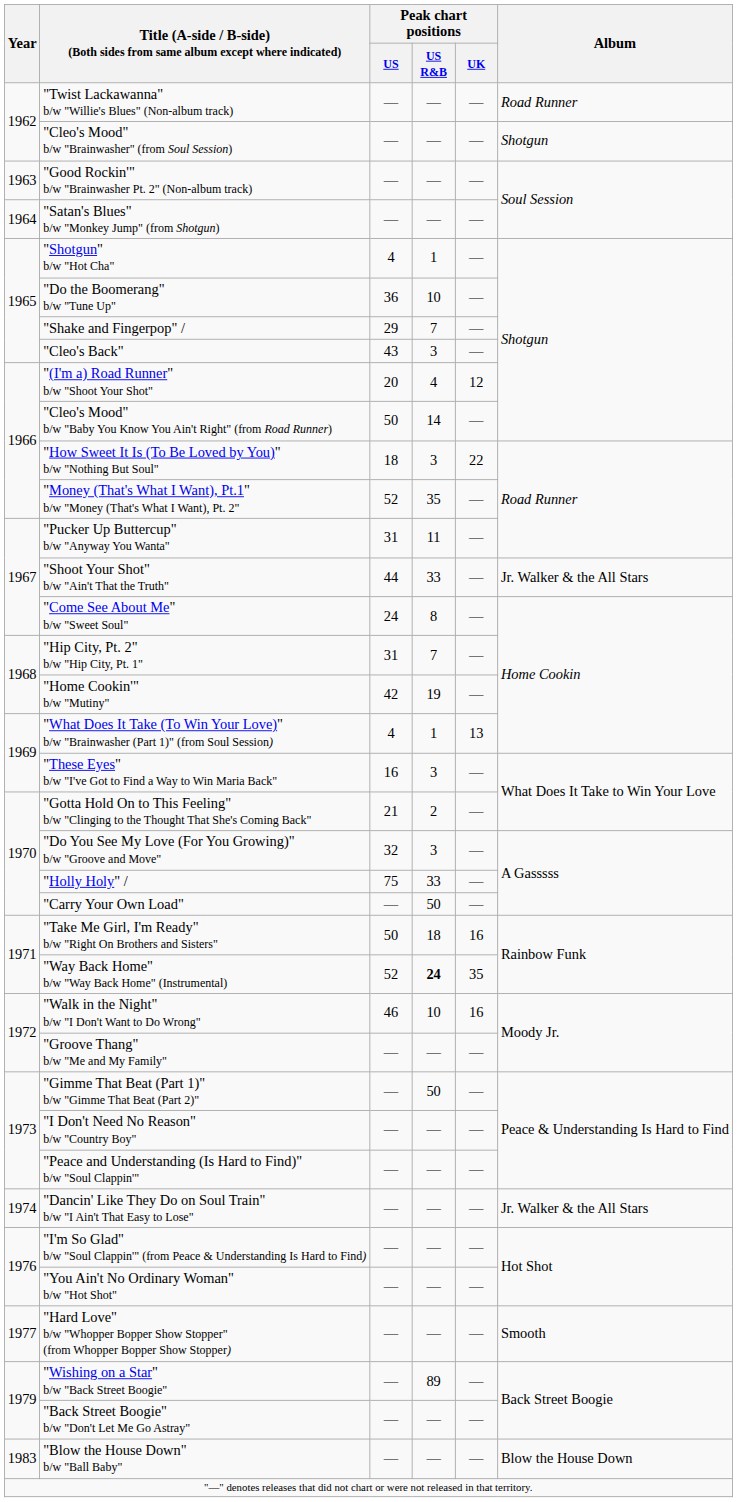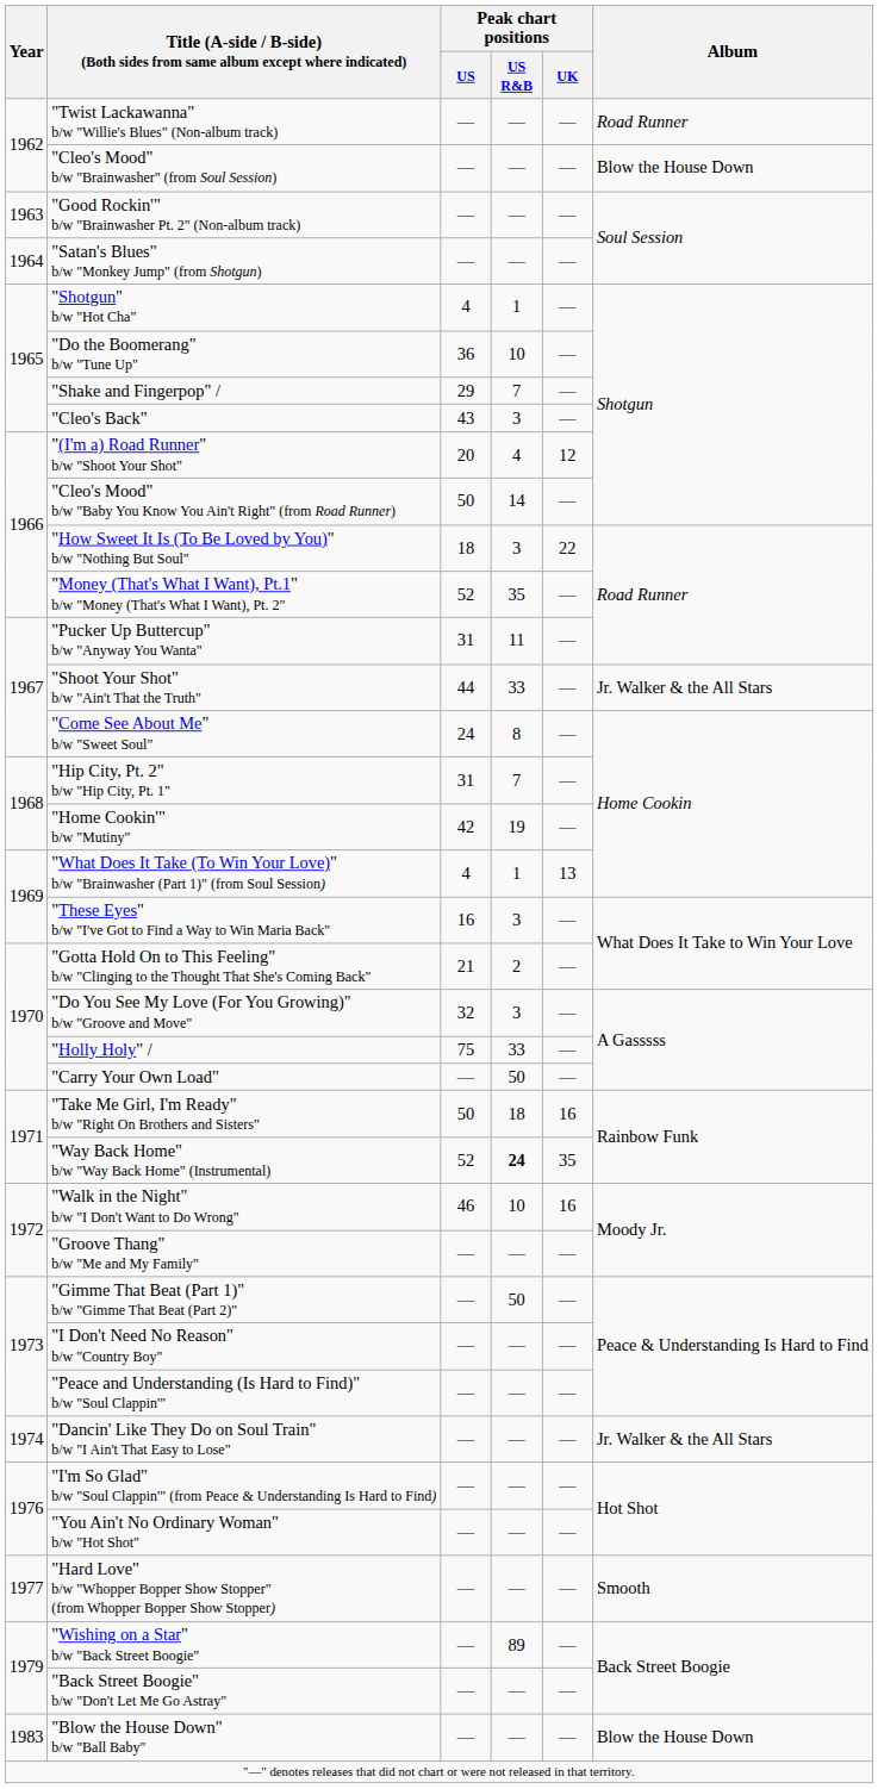 <table class="wikitable">
 <tr>
 <th scope="col" rowspan="2">Year</th>
 <th scope="col" rowspan="2">Title (A-side / B-side)<br><small>(Both sides from same album except where indicated)</small></th>
 <th scope="col" colspan="3">Peak chart positions</th>
 <th scope="col" rowspan="2">Album</th>
 </tr>
 <tr>
 <th style="width:40px;"><small><a href='#'>US</a></small><br></th>
 <th style="width:40px;"><small><a href='#'>US R&B</a></small><br></th>
 <th style="width:40px;"><small><a href='#'>UK</a></small><br></th>
 </tr>
 <tr>
 <td rowspan="2">1962</td>
 <td>"Twist Lackawanna"<br><small>b/w "Willie's Blues" (Non-album track) </small></td>
 <td align="center">—</td>
 <td align="center">—</td>
 <td align="center">—</td>
 <td><em>Road Runner</em></td>
 </tr>
 <tr>
 <td>"Cleo's Mood"<br><small>b/w "Brainwasher" (from <em>Soul Session</em>) </small></td>
 <td align="center">—</td>
 <td align="center">—</td>
 <td align="center">—</td>
-<td><em>Shotgun</em></td>
+<td></em>Blow the House Down<em></td>
 </tr>
 <tr>
 <td rowspan="1">1963</td>
 <td>"Good Rockin'"<br><small>b/w "Brainwasher Pt. 2" (Non-album track) </small></td>
 <td align="center">—</td>
 <td align="center">—</td>
 <td align="center">—</td>
 <td rowspan="2"><em>Soul Session</em></td>
 </tr>
 <tr>
 <td rowspan="1">1964</td>
 <td>"Satan's Blues"<br><small>b/w "Monkey Jump" (from <em>Shotgun</em>)</small></td>
 <td align="center">—</td>
 <td align="center">—</td>
 <td align="center">—</td>
 </tr>
 <tr>
 <td rowspan="4">1965</td>
 <td>"<a href='#'>Shotgun</a>"<br><small>b/w "Hot Cha" </small></td>
 <td align="center">4</td>
 <td align="center">1</td>
 <td align="center">—</td>
 <td rowspan="6"><em>Shotgun</em></td>
 </tr>
 <tr>
 <td>"Do the Boomerang"<br><small>b/w "Tune Up" </small></td>
 <td align="center">36</td>
 <td align="center">10</td>
 <td align="center">—</td>
 </tr>
 <tr>
 <td>"Shake and Fingerpop" /</td>
 <td align="center">29</td>
 <td align="center">7</td>
 <td align="center">—</td>
 </tr>
 <tr>
 <td>"Cleo's Back"</td>
 <td align="center">43</td>
 <td align="center">3</td>
 <td align="center">—</td>
 </tr>
 <tr>
 <td rowspan="4">1966</td>
 <td>"<a href='#'>(I'm a) Road Runner</a>"<br><small>b/w "Shoot Your Shot" </small></td>
 <td align="center">20</td>
 <td align="center">4</td>
 <td align="center">12</td>
 </tr>
 <tr>
 <td>"Cleo's Mood"<br><small>b/w "Baby You Know You Ain't Right" (from <em>Road Runner</em>) </small></td>
 <td align="center">50</td>
 <td align="center">14</td>
 <td align="center">—</td>
 </tr>
 <tr>
 <td>"<a href='#'>How Sweet It Is (To Be Loved by You)</a>"<br><small>b/w "Nothing But Soul" </small></td>
 <td align="center">18</td>
 <td align="center">3</td>
 <td align="center">22</td>
 <td rowspan="3"><em>Road Runner</em></td>
 </tr>
 <tr>
 <td>"<a href='#'>Money (That's What I Want), Pt.1</a>"<br><small>b/w "Money (That's What I Want), Pt. 2" </small></td>
 <td align="center">52</td>
 <td align="center">35</td>
 <td align="center">—</td>
 </tr>
 <tr>
 <td rowspan="3">1967</td>
 <td>"Pucker Up Buttercup"<br><small>b/w "Anyway You Wanta" </small></td>
 <td align="center">31</td>
 <td align="center">11</td>
 <td align="center">—</td>
 </tr>
 <tr>
 <td>"Shoot Your Shot"<br><small>b/w "Ain't That the Truth" </small></td>
 <td align="center">44</td>
 <td align="center">33</td>
 <td align="center">—</td>
 <td></em>Jr. Walker & the All Stars<em></td>
 </tr>
 <tr>
 <td>"<a href='#'>Come See About Me</a>"<br><small>b/w "Sweet Soul" </small></td>
 <td align="center">24</td>
 <td align="center">8</td>
 <td align="center">—</td>
 <td rowspan=4><em>Home Cookin<strong></td>
 </tr>
 <tr>
 <td rowspan="2">1968</td>
 <td>"Hip City, Pt. 2"<br><small>b/w "Hip City, Pt. 1" </small></td>
 <td align="center">31</td>
 <td align="center">7</td>
 <td align="center">—</td>
 </tr>
 <tr>
 <td>"Home Cookin'"<br><small>b/w "Mutiny" </small></td>
 <td align="center">42</td>
 <td align="center">19</td>
 <td align="center">—</td>
 </tr>
 <tr>
 <td rowspan="2">1969</td>
 <td>"<a href='#'>What Does It Take (To Win Your Love)</a>"<br><small>b/w "Brainwasher (Part 1)" (from </em>Soul Session<em>) </small></td>
 <td align="center">4</td>
 <td align="center">1</td>
 <td align="center">13</td>
 </tr>
 <tr>
 <td>"<a href='#'>These Eyes</a>"<br><small>b/w "I've Got to Find a Way to Win Maria Back" </small></td>
 <td align="center">16</td>
 <td align="center">3</td>
 <td align="center">—</td>
 <td rowspan="2"></em>What Does It Take to Win Your Love<em></td>
 </tr>
 <tr>
 <td rowspan="4">1970</td>
 <td>"Gotta Hold On to This Feeling"<br><small>b/w "Clinging to the Thought That She's Coming Back" </small></td>
 <td align="center">21</td>
 <td align="center">2</td>
 <td align="center">—</td>
 </tr>
 <tr>
 <td>"Do You See My Love (For You Growing)"<br><small>b/w "Groove and Move" </small></td>
 <td align="center">32</td>
 <td align="center">3</td>
 <td align="center">—</td>
 <td rowspan="3"></em>A Gasssss<em></td>
 </tr>
 <tr>
 <td>"<a href='#'>Holly Holy</a>" /</td>
 <td align="center">75</td>
 <td align="center">33</td>
 <td align="center">—</td>
 </tr>
 <tr>
 <td>"Carry Your Own Load"</td>
 <td align="center">—</td>
 <td align="center">50</td>
 <td align="center">—</td>
 </tr>
 <tr>
 <td rowspan="2">1971</td>
 <td>"Take Me Girl, I'm Ready"<br><small>b/w "Right On Brothers and Sisters" </small></td>
 <td align="center">50</td>
 <td align="center">18</td>
 <td align="center">16</td>
 <td rowspan="2"></em>Rainbow Funk<em></td>
 </tr>
 <tr>
 <td>"Way Back Home"<br><small>b/w "Way Back Home" (Instrumental) </small></td>
 <td align="center">52</td>
 <td align="center"><strong>24</strong></td>
 <td align="center">35</td>
 </tr>
 <tr>
 <td rowspan="2">1972</td>
 <td>"Walk in the Night"<br><small>b/w "I Don't Want to Do Wrong" </small></td>
 <td align="center">46</td>
 <td align="center">10</td>
 <td align="center">16</td>
 <td rowspan="2"></em>Moody Jr.<em></td>
 </tr>
 <tr>
 <td>"Groove Thang"<br><small>b/w "Me and My Family" </small></td>
 <td align="center">—</td>
 <td align="center">—</td>
 <td align="center">—</td>
 </tr>
 <tr>
 <td rowspan="3">1973</td>
 <td>"Gimme That Beat (Part 1)"<br><small>b/w "Gimme That Beat (Part 2)" </small></td>
 <td align="center">—</td>
 <td align="center">50</td>
 <td align="center">—</td>
 <td rowspan="3"></em>Peace & Understanding Is Hard to Find<em></td>
 </tr>
 <tr>
 <td>"I Don't Need No Reason"<br><small>b/w "Country Boy" </small></td>
 <td align="center">—</td>
 <td align="center">—</td>
 <td align="center">—</td>
 </tr>
 <tr>
 <td>"Peace and Understanding (Is Hard to Find)"<br><small>b/w "Soul Clappin'" </small></td>
 <td align="center">—</td>
 <td align="center">—</td>
 <td align="center">—</td>
 </tr>
 <tr>
 <td>1974</td>
 <td>"Dancin' Like They Do on Soul Train"<br><small>b/w "I Ain't That Easy to Lose" </small></td>
 <td align="center">—</td>
 <td align="center">—</td>
 <td align="center">—</td>
 <td></em>Jr. Walker & the All Stars<em></td>
 </tr>
 <tr>
 <td rowspan="2">1976</td>
 <td>"I'm So Glad"<br><small>b/w "Soul Clappin'" (from </em>Peace & Understanding Is Hard to Find<em>) </small></td>
 <td align="center">—</td>
 <td align="center">—</td>
 <td align="center">—</td>
 <td rowspan="2"></em>Hot Shot<em></td>
 </tr>
 <tr>
 <td>"You Ain't No Ordinary Woman"<br><small>b/w "Hot Shot" </small></td>
 <td align="center">—</td>
 <td align="center">—</td>
 <td align="center">—</td>
 </tr>
 <tr>
 <td>1977</td>
 <td>"Hard Love"<br><small>b/w "Whopper Bopper Show Stopper"<br>(from </em>Whopper Bopper Show Stopper<em>)</small></td>
 <td align="center">—</td>
 <td align="center">—</td>
 <td align="center">—</td>
 <td></em>Smooth<em></td>
 </tr>
 <tr>
 <td rowspan="2">1979</td>
 <td>"<a href='#'>Wishing on a Star</a>"<br><small>b/w "Back Street Boogie" </small></td>
 <td align="center">—</td>
 <td align="center">89</td>
 <td align="center">—</td>
 <td rowspan="2"></em>Back Street Boogie<em></td>
 </tr>
 <tr>
 <td>"Back Street Boogie"<br><small>b/w "Don't Let Me Go Astray" </small></td>
 <td align="center">—</td>
 <td align="center">—</td>
 <td align="center">—</td>
 </tr>
 <tr>
 <td rowspan="1">1983</td>
 <td>"Blow the House Down"<br><small>b/w "Ball Baby" </small></td>
 <td align="center">—</td>
 <td align="center">—</td>
 <td align="center">—</td>
 <td></em>Blow the House Down<em></td>
 </tr>
 <tr>
 <td colspan="7" style="text-align:center; font-size:9pt;">"—" denotes releases that did not chart or were not released in that territory.</td>
 </tr>
 </table>
